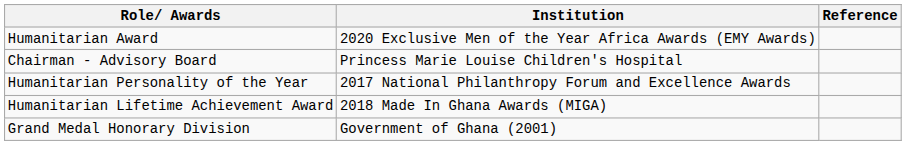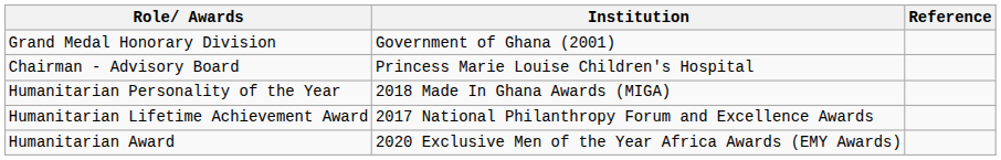 <table class="wikitable">
 <tr>
 <th>Role/ Awards</th>
 <th>Institution</th>
 <th>Reference</th>
 </tr>
 <tr>
-<td>Humanitarian Award</td>
-<td>2020 Exclusive Men of the Year Africa Awards (EMY Awards)</td>
+<td>Grand Medal Honorary Division</td>
+<td>Government of Ghana (2001)</td>
 <td></td>
 </tr>
 <tr>
 <td>Chairman -  Advisory Board</td>
 <td>Princess Marie Louise Children's Hospital<br></td>
 </tr>
 <tr>
 <td>Humanitarian Personality of the Year</td>
+<td>2018 Made In Ghana Awards (MIGA)</td>
+<td></td>
+</tr>
+<tr>
+<td>Humanitarian Lifetime Achievement Award</td>
 <td>2017 National Philanthropy Forum and Excellence Awards</td>
 <td></td>
 </tr>
 <tr>
-<td>Humanitarian Lifetime Achievement Award</td>
-<td>2018 Made In Ghana Awards (MIGA)</td>
-<td></td>
-</tr>
-<tr>
-<td>Grand Medal Honorary Division</td>
-<td>Government of Ghana (2001)</td>
+<td>Humanitarian Award</td>
+<td>2020 Exclusive Men of the Year Africa Awards (EMY Awards)</td>
 <td></td>
 </tr>
 </table>
